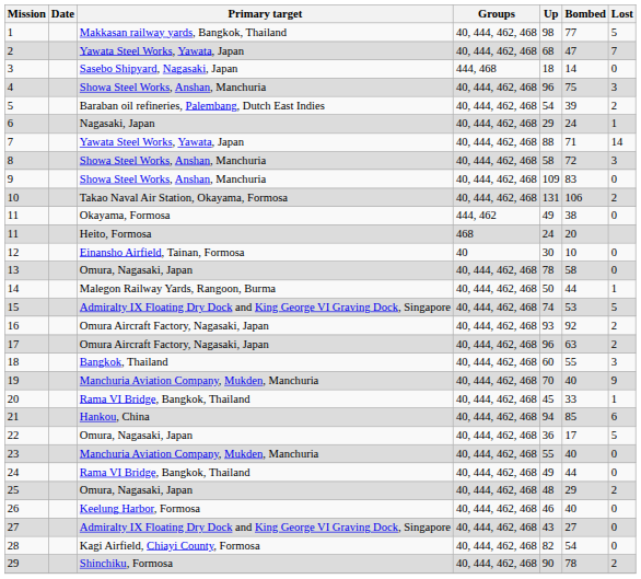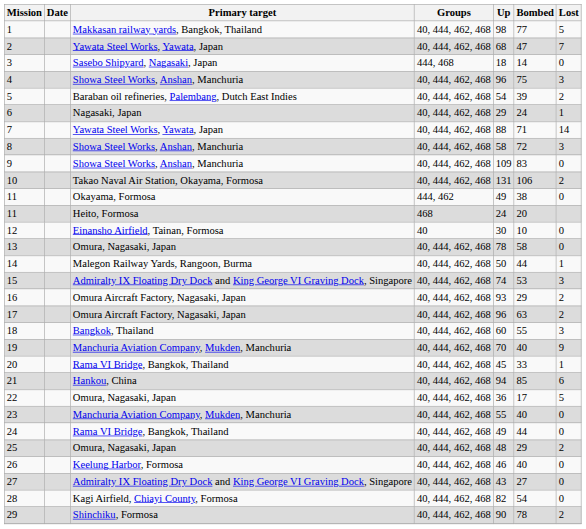 <table class="wikitable sortable">
 <tr>
 <th>Mission</th>
 <th>Date</th>
 <th>Primary target</th>
 <th>Groups</th>
 <th>Up</th>
 <th>Bombed</th>
 <th>Lost</th>
 </tr>
 <tr>
 <td>1</td>
 <td></td>
 <td><a href='#'>Makkasan railway yards</a>, Bangkok, Thailand</td>
 <td>40, 444, 462, 468</td>
 <td>98</td>
 <td>77</td>
 <td>5</td>
 </tr>
 <tr style="background: Gainsboro;">
 <td>2</td>
 <td></td>
 <td><a href='#'>Yawata Steel Works</a>, <a href='#'>Yawata</a>, Japan</td>
 <td>40, 444, 462, 468</td>
 <td>68</td>
 <td>47</td>
 <td>7</td>
 </tr>
 <tr>
 <td>3</td>
 <td></td>
 <td><a href='#'>Sasebo Shipyard</a>, <a href='#'>Nagasaki</a>, Japan</td>
 <td>444, 468</td>
 <td>18</td>
 <td>14</td>
 <td>0</td>
 </tr>
 <tr style="background: Gainsboro;">
 <td>4</td>
 <td></td>
 <td><a href='#'>Showa Steel Works</a>, <a href='#'>Anshan</a>, Manchuria</td>
 <td>40, 444, 462, 468</td>
 <td>96</td>
 <td>75</td>
 <td>3</td>
 </tr>
 <tr>
 <td>5</td>
 <td></td>
 <td>Baraban oil refineries, <a href='#'>Palembang</a>, Dutch East Indies</td>
 <td>40, 444, 462, 468</td>
 <td>54</td>
 <td>39</td>
 <td>2</td>
 </tr>
 <tr style="background: Gainsboro;">
 <td>6</td>
 <td></td>
 <td>Nagasaki, Japan</td>
 <td>40, 444, 462, 468</td>
 <td>29</td>
 <td>24</td>
 <td>1</td>
 </tr>
 <tr>
 <td>7</td>
 <td></td>
 <td><a href='#'>Yawata Steel Works</a>, <a href='#'>Yawata</a>, Japan</td>
 <td>40, 444, 462, 468</td>
 <td>88</td>
 <td>71</td>
 <td>14</td>
 </tr>
 <tr style="background: Gainsboro;">
 <td>8</td>
 <td></td>
 <td><a href='#'>Showa Steel Works</a>, <a href='#'>Anshan</a>, Manchuria</td>
 <td>40, 444, 462, 468</td>
 <td>58</td>
 <td>72</td>
 <td>3</td>
 </tr>
 <tr>
 <td>9</td>
 <td></td>
 <td><a href='#'>Showa Steel Works</a>, <a href='#'>Anshan</a>, Manchuria</td>
 <td>40, 444, 462, 468</td>
 <td>109</td>
 <td>83</td>
 <td>0</td>
 </tr>
 <tr style="background: Gainsboro;">
 <td>10</td>
 <td></td>
 <td>Takao Naval Air Station, Okayama, Formosa</td>
 <td>40, 444, 462, 468</td>
 <td>131</td>
 <td>106</td>
 <td>2</td>
 </tr>
 <tr>
 <td>11</td>
 <td></td>
 <td>Okayama, Formosa</td>
 <td>444, 462</td>
 <td>49</td>
 <td>38</td>
 <td>0</td>
 </tr>
 <tr style="background: Gainsboro;">
 <td>11</td>
 <td></td>
 <td>Heito, Formosa</td>
 <td>468</td>
 <td>24</td>
 <td>20</td>
 <td></td>
 </tr>
 <tr>
 <td>12</td>
 <td></td>
 <td><a href='#'>Einansho Airfield</a>, Tainan, Formosa</td>
 <td>40</td>
 <td>30</td>
 <td>10</td>
 <td>0</td>
 </tr>
 <tr style="background: Gainsboro;">
 <td>13</td>
 <td></td>
 <td>Omura, Nagasaki, Japan</td>
 <td>40, 444, 462, 468</td>
 <td>78</td>
 <td>58</td>
 <td>0</td>
 </tr>
 <tr>
 <td>14</td>
 <td></td>
 <td>Malegon Railway Yards, Rangoon, Burma</td>
 <td>40, 444, 462, 468</td>
 <td>50</td>
 <td>44</td>
 <td>1</td>
 </tr>
 <tr style="background: Gainsboro;">
 <td>15</td>
 <td></td>
 <td><a href='#'>Admiralty IX Floating Dry Dock</a> and <a href='#'>King George VI Graving Dock</a>, Singapore</td>
 <td>40, 444, 462, 468</td>
 <td>74</td>
 <td>53</td>
-<td>5</td>
+<td>3</td>
 </tr>
 <tr>
 <td>16</td>
 <td></td>
 <td>Omura Aircraft Factory, Nagasaki, Japan</td>
 <td>40, 444, 462, 468</td>
 <td>93</td>
-<td>92</td>
+<td>29</td>
 <td>2</td>
 </tr>
 <tr style="background: Gainsboro;">
 <td>17</td>
 <td></td>
 <td>Omura Aircraft Factory, Nagasaki, Japan</td>
 <td>40, 444, 462, 468</td>
 <td>96</td>
 <td>63</td>
 <td>2</td>
 </tr>
 <tr>
 <td>18</td>
 <td></td>
 <td><a href='#'>Bangkok</a>, Thailand</td>
 <td>40, 444, 462, 468</td>
 <td>60</td>
 <td>55</td>
 <td>3</td>
 </tr>
 <tr style="background: Gainsboro;">
 <td>19</td>
 <td></td>
 <td><a href='#'>Manchuria Aviation Company</a>, <a href='#'>Mukden</a>, Manchuria</td>
 <td>40, 444, 462, 468</td>
 <td>70</td>
 <td>40</td>
 <td>9</td>
 </tr>
 <tr>
 <td>20</td>
 <td></td>
 <td><a href='#'>Rama VI Bridge</a>, Bangkok, Thailand</td>
 <td>40, 444, 462, 468</td>
 <td>45</td>
 <td>33</td>
 <td>1</td>
 </tr>
 <tr style="background: Gainsboro;">
 <td>21</td>
 <td></td>
 <td><a href='#'>Hankou</a>, China</td>
 <td>40, 444, 462, 468</td>
 <td>94</td>
 <td>85</td>
 <td>6</td>
 </tr>
 <tr>
 <td>22</td>
 <td></td>
 <td>Omura, Nagasaki, Japan</td>
 <td>40, 444, 462, 468</td>
 <td>36</td>
 <td>17</td>
 <td>5</td>
 </tr>
 <tr style="background: Gainsboro;">
 <td>23</td>
 <td></td>
 <td><a href='#'>Manchuria Aviation Company</a>, <a href='#'>Mukden</a>, Manchuria</td>
 <td>40, 444, 462, 468</td>
 <td>55</td>
 <td>40</td>
 <td>0</td>
 </tr>
 <tr>
 <td>24</td>
 <td></td>
 <td><a href='#'>Rama VI Bridge</a>, Bangkok, Thailand</td>
 <td>40, 444, 462, 468</td>
 <td>49</td>
 <td>44</td>
 <td>0</td>
 </tr>
 <tr style="background: Gainsboro;">
 <td>25</td>
 <td></td>
 <td>Omura, Nagasaki, Japan</td>
 <td>40, 444, 462, 468</td>
 <td>48</td>
 <td>29</td>
 <td>2</td>
 </tr>
 <tr>
 <td>26</td>
 <td></td>
 <td><a href='#'>Keelung Harbor</a>, Formosa</td>
 <td>40, 444, 462, 468</td>
 <td>46</td>
 <td>40</td>
 <td>0</td>
 </tr>
 <tr style="background: Gainsboro;">
 <td>27</td>
 <td></td>
 <td><a href='#'>Admiralty IX Floating Dry Dock</a> and <a href='#'>King George VI Graving Dock</a>, Singapore</td>
 <td>40, 444, 462, 468</td>
 <td>43</td>
 <td>27</td>
 <td>0</td>
 </tr>
 <tr>
 <td>28</td>
 <td></td>
 <td>Kagi Airfield, <a href='#'>Chiayi County</a>, Formosa</td>
 <td>40, 444, 462, 468</td>
 <td>82</td>
 <td>54</td>
 <td>0</td>
 </tr>
 <tr style="background: Gainsboro;">
 <td>29</td>
 <td></td>
 <td><a href='#'>Shinchiku</a>, Formosa</td>
 <td>40, 444, 462, 468</td>
 <td>90</td>
 <td>78</td>
 <td>2</td>
 </tr>
 <tr>
 </tr>
 </table>
